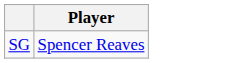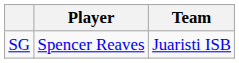 <table class="wikitable">
 <tr>
 <th style="text-align:center;"></th>
 <th style="text-align:center;">Player</th>
+<th style="text-align:center;">Team</th>
 </tr>
 <tr>
 <td style="text-align:center;"><a href='#'>SG</a></td>
 <td> <a href='#'>Spencer Reaves</a></td>
+<td><a href='#'>Juaristi ISB</a></td>
 </tr>
 </table>
